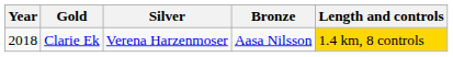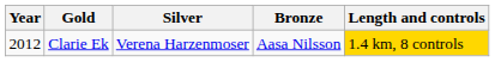 <table class="wikitable">
 <tr>
 <th>Year</th>
 <th>Gold</th>
 <th>Silver</th>
 <th>Bronze</th>
 <th>Length and controls</th>
 </tr>
 <tr>
-<td>2018</td>
+<td>2012</td>
 <td> <a href='#'>Clarie Ek</a></td>
 <td> <a href='#'>Verena Harzenmoser</a></td>
 <td> <a href='#'>Aasa Nilsson</a></td>
 <td style="background: gold;">1.4 km, 8 controls</td>
 </tr>
 </table>
